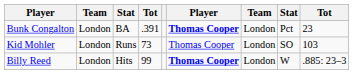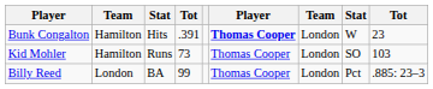 <table class="wikitable">
 <tr>
 <th>Player</th>
 <th>Team</th>
 <th>Stat</th>
 <th>Tot</th>
 <th></th>
 <th>Player</th>
 <th>Team</th>
 <th>Stat</th>
 <th>Tot</th>
 </tr>
 <tr>
 <td><a href='#'>Bunk Congalton</a></td>
-<td>London</td>
-<td>BA</td>
+<td>Hamilton</td>
+<td>Hits</td>
 <td>.391</td>
 <td></td>
 <td><strong><a href='#'>Thomas Cooper</a></strong></td>
 <td>London</td>
-<td>Pct</td>
+<td>W</td>
 <td>23</td>
 </tr>
 <tr>
 <td><a href='#'>Kid Mohler</a></td>
-<td>London</td>
+<td>Hamilton</td>
 <td>Runs</td>
 <td>73</td>
 <td></td>
 <td><a href='#'>Thomas Cooper</a></td>
 <td>London</td>
 <td>SO</td>
 <td>103</td>
 </tr>
 <tr>
 <td><a href='#'>Billy Reed</a></td>
 <td>London</td>
-<td>Hits</td>
+<td>BA</td>
 <td>99</td>
 <td></td>
-<td><strong><a href='#'>Thomas Cooper</a></strong></td>
+<td><a href='#'>Thomas Cooper</a></td>
 <td>London</td>
-<td>W</td>
+<td>Pct</td>
 <td>.885: 23–3</td>
 </tr>
 </table>
